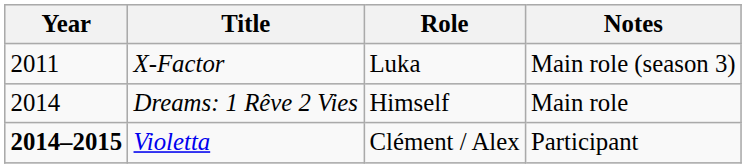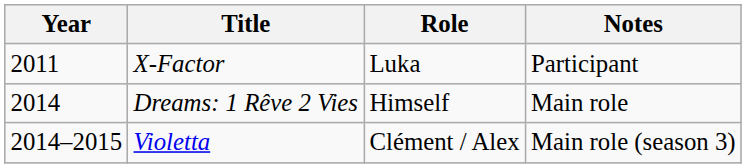 <table class="wikitable sortable jquery-tablesorter">
 <tr>
 <th class="headerSort" title="Sort ascending">Year</th>
 <th class="headerSort" title="Sort ascending">Title</th>
 <th class="headerSort" title="Sort ascending">Role</th>
 <th class="headerSort" title="Sort ascending">Notes</th>
 </tr>
 <tr>
 <td>2011</td>
 <td><em>X-Factor</em></td>
 <td>Luka</td>
-<td>Main role (season 3)</td>
+<td>Participant</td>
 </tr>
 <tr>
 <td>2014</td>
 <td><em>Dreams: 1 Rêve 2 Vies</em> </td>
 <td>Himself</td>
 <td>Main role</td>
 </tr>
 <tr>
-<td><strong>2014–2015</strong></td>
+<td>2014–2015</td>
 <td><em><a href='#'>Violetta</a></em></td>
 <td>Clément / Alex</td>
-<td>Participant</td>
+<td>Main role (season 3)</td>
 </tr>
 </table>
